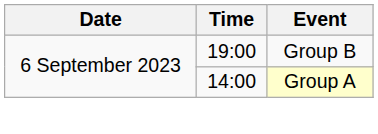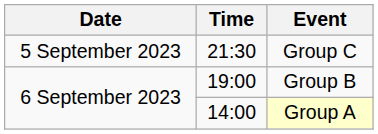 <table class = "wikitable" style="text-align:center;">
 <tr>
 <th width=150>Date</th>
 <th width=50>Time</th>
 <th width=80>Event</th>
+</tr>
+<tr>
+<td>5 September 2023</td>
+<td>21:30</td>
+<td>Group C</td>
 </tr>
 <tr>
 <td rowspan=2>6 September 2023</td>
 <td>19:00</td>
 <td>Group B</td>
 </tr>
 <tr>
 <td>14:00</td>
 <td bgcolor=ffffcc>Group A</td>
 </tr>
 </table>
